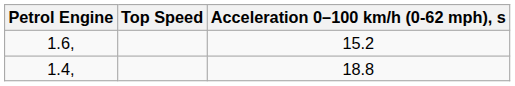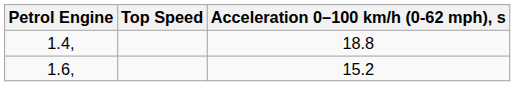 <table class="wikitable" style="text-align:center; font-size:91%;">
 <tr>
 <th>Petrol Engine</th>
 <th>Top Speed</th>
 <th>Acceleration 0–100 km/h (0-62 mph), s</th>
 </tr>
 <tr>
+<td>1.4, </td>
+<td></td>
+<td>18.8</td>
+</tr>
+<tr>
 <td>1.6, </td>
 <td></td>
 <td>15.2</td>
 </tr>
-<tr>
-<td>1.4, </td>
-<td></td>
-<td>18.8</td>
-</tr>
 </table>
